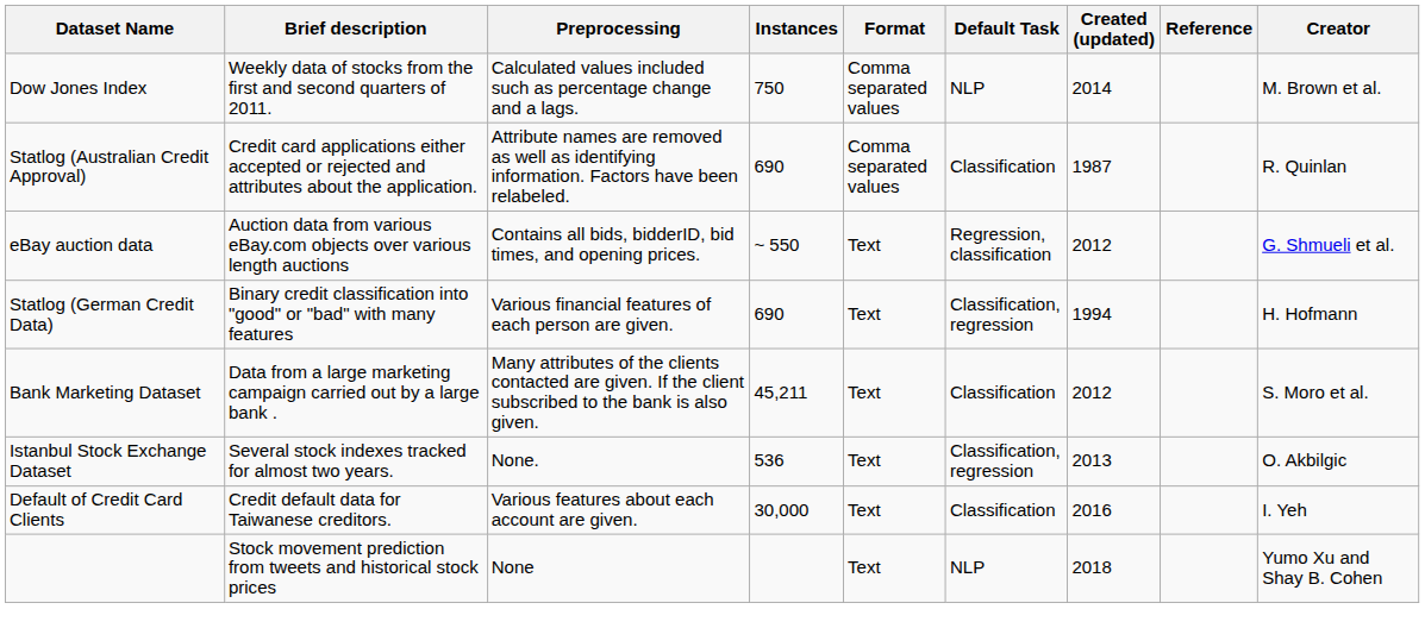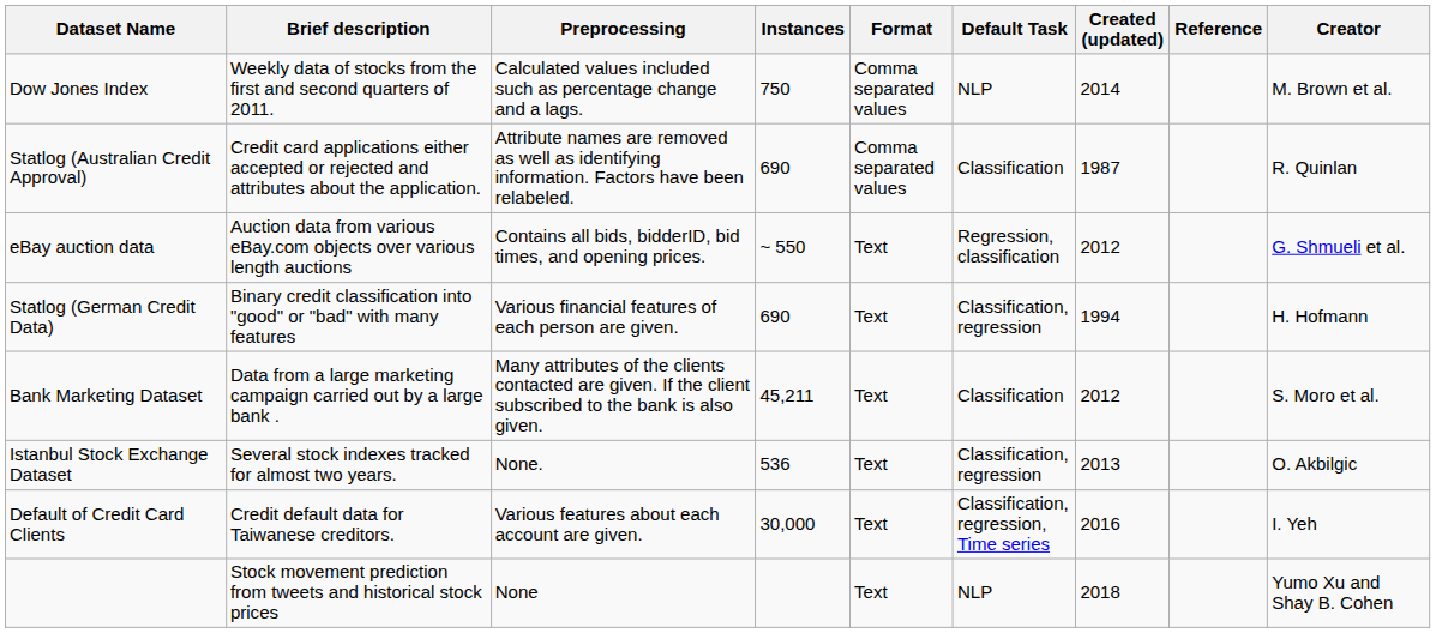 <table style="width: 100%" class="wikitable sortable">
 <tr>
 <th scope="col" style="width: 15%;">Dataset Name</th>
 <th scope="col" style="width: 18%;">Brief description</th>
 <th scope="col" style="width: 18%;">Preprocessing</th>
 <th scope="col" style="width: 6%;">Instances</th>
 <th scope="col" style="width: 7%;">Format</th>
 <th scope="col" style="width: 7%;">Default Task</th>
 <th scope="col" style="width: 6%;">Created (updated)</th>
 <th scope="col" style="width: 6%;">Reference</th>
 <th scope="col" style="width: 11%;">Creator</th>
 </tr>
 <tr>
 <td>Dow Jones Index</td>
 <td>Weekly data of stocks from the first and second quarters of 2011.</td>
 <td>Calculated values included such as percentage change and a lags.</td>
 <td>750</td>
 <td>Comma separated values</td>
 <td>NLP</td>
 <td>2014</td>
 <td></td>
 <td>M. Brown et al.</td>
 </tr>
 <tr>
 <td>Statlog (Australian Credit Approval)</td>
 <td>Credit card applications either accepted or rejected and attributes about the application.</td>
 <td>Attribute names are removed as well as identifying information. Factors have been relabeled.</td>
 <td>690</td>
 <td>Comma separated values</td>
 <td>Classification</td>
 <td>1987</td>
 <td></td>
 <td>R. Quinlan</td>
 </tr>
 <tr>
 <td>eBay auction data</td>
 <td>Auction data from various eBay.com objects over various length auctions</td>
 <td>Contains all bids, bidderID, bid times, and opening prices.</td>
 <td>~ 550</td>
 <td>Text</td>
 <td>Regression, classification</td>
 <td>2012</td>
 <td></td>
 <td><a href='#'>G. Shmueli</a> et al.</td>
 </tr>
 <tr>
 <td>Statlog (German Credit Data)</td>
 <td>Binary credit classification into "good" or "bad" with many features</td>
 <td>Various financial features of each person are given.</td>
 <td>690</td>
 <td>Text</td>
 <td>Classification, regression</td>
 <td>1994</td>
 <td></td>
 <td>H. Hofmann</td>
 </tr>
 <tr>
 <td>Bank Marketing Dataset</td>
 <td>Data from a large marketing campaign carried out by a large bank .</td>
 <td>Many attributes of the clients contacted are given. If the client subscribed to the bank is also given.</td>
 <td>45,211</td>
 <td>Text</td>
 <td>Classification</td>
 <td>2012</td>
 <td></td>
 <td>S. Moro et al.</td>
 </tr>
 <tr>
 <td>Istanbul Stock Exchange Dataset</td>
 <td>Several stock indexes tracked for almost two years.</td>
 <td>None.</td>
 <td>536</td>
 <td>Text</td>
 <td>Classification, regression</td>
 <td>2013</td>
 <td></td>
 <td>O. Akbilgic</td>
 </tr>
 <tr>
 <td>Default of Credit Card Clients</td>
 <td>Credit default data for Taiwanese creditors.</td>
 <td>Various features about each account are given.</td>
 <td>30,000</td>
 <td>Text</td>
-<td>Classification</td>
+<td>Classification, regression, <a href='#'>Time series</a></td>
 <td>2016</td>
 <td></td>
 <td>I. Yeh</td>
 </tr>
 <tr>
 <td></td>
 <td>Stock movement prediction from tweets and historical stock prices</td>
 <td>None</td>
 <td></td>
 <td>Text</td>
 <td>NLP</td>
 <td>2018</td>
 <td></td>
 <td>Yumo Xu and Shay B. Cohen</td>
 </tr>
 </table>
